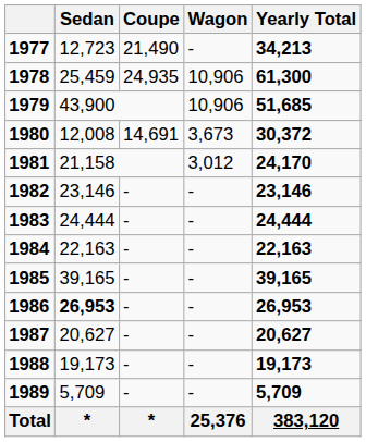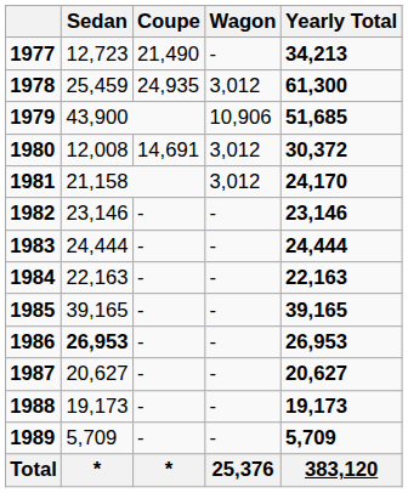 <table class="wikitable">
 <tr>
 <th></th>
 <th>Sedan</th>
 <th>Coupe</th>
 <th>Wagon</th>
 <th>Yearly Total</th>
 </tr>
 <tr>
 <td><strong>1977</strong></td>
 <td>12,723</td>
 <td>21,490</td>
 <td>-</td>
 <td><strong>34,213</strong></td>
 </tr>
 <tr>
 <td><strong>1978</strong></td>
 <td>25,459</td>
 <td>24,935</td>
-<td>10,906</td>
+<td>3,012</td>
 <td><strong>61,300</strong></td>
 </tr>
 <tr>
 <td><strong>1979</strong></td>
 <td colspan="2">43,900</td>
 <td>10,906</td>
 <td><strong>51,685</strong></td>
 </tr>
 <tr>
 <td><strong>1980</strong></td>
 <td>12,008</td>
 <td>14,691</td>
-<td>3,673</td>
+<td>3,012</td>
 <td><strong>30,372</strong></td>
 </tr>
 <tr>
 <td><strong>1981</strong></td>
 <td colspan="2">21,158</td>
 <td>3,012</td>
 <td><strong>24,170</strong></td>
 </tr>
 <tr>
 <td><strong>1982</strong></td>
 <td>23,146</td>
 <td>-</td>
 <td>-</td>
 <td><strong>23,146</strong></td>
 </tr>
 <tr>
 <td><strong>1983</strong></td>
 <td>24,444</td>
 <td>-</td>
 <td>-</td>
 <td><strong>24,444</strong></td>
 </tr>
 <tr>
 <td><strong>1984</strong></td>
 <td>22,163</td>
 <td>-</td>
 <td>-</td>
 <td><strong>22,163</strong></td>
 </tr>
 <tr>
 <td><strong>1985</strong></td>
 <td>39,165</td>
 <td>-</td>
 <td>-</td>
 <td><strong>39,165</strong></td>
 </tr>
 <tr>
 <td><strong>1986</strong></td>
 <td><strong>26,953</strong></td>
 <td>-</td>
 <td>-</td>
 <td><strong>26,953</strong></td>
 </tr>
 <tr>
 <td><strong>1987</strong></td>
 <td>20,627</td>
 <td>-</td>
 <td>-</td>
 <td><strong>20,627</strong></td>
 </tr>
 <tr>
 <td><strong>1988</strong></td>
 <td>19,173</td>
 <td>-</td>
 <td>-</td>
 <td><strong>19,173</strong></td>
 </tr>
 <tr>
 <td><strong>1989</strong></td>
 <td>5,709</td>
 <td>-</td>
 <td>-</td>
 <td><strong>5,709</strong></td>
 </tr>
 <tr>
 <th>Total</th>
 <th>*</th>
 <th>*</th>
 <th>25,376</th>
 <th><u>383,120</u></th>
 </tr>
 </table>
